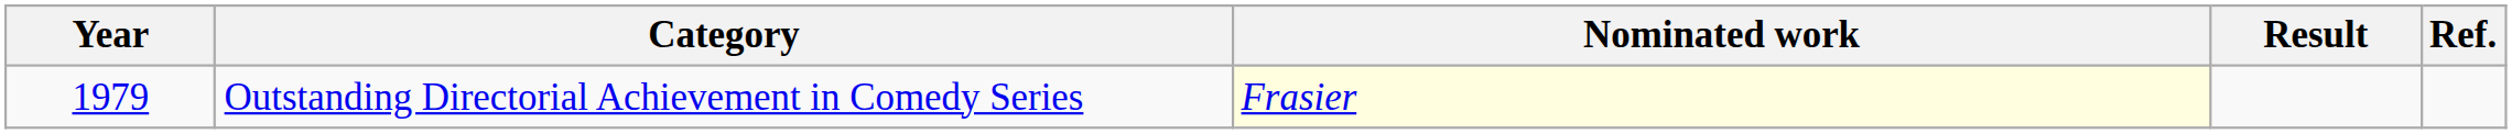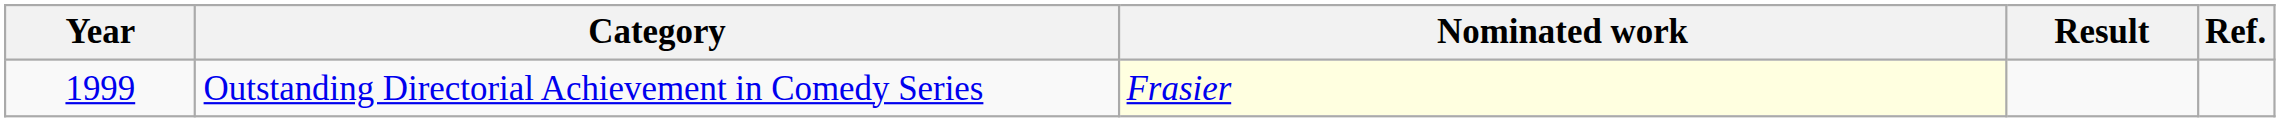 <table class=wikitable>
 <tr>
 <th scope="col" style="width:5em;">Year</th>
 <th scope="col" style="width:26em;">Category</th>
 <th scope="col" style="width:25em;">Nominated work</th>
 <th scope="col" style="width:5em;">Result</th>
 <th>Ref.</th>
 </tr>
 <tr>
-<td style="text-align:center;"><a href='#'>1979</a></td>
+<td style="text-align:center;"><a href='#'>1999</a></td>
 <td><a href='#'>Outstanding Directorial Achievement in Comedy Series</a></td>
 <td style="background: lightyellow;"><em><a href='#'>Frasier</a></em></td>
 <td></td>
 <td></td>
 </tr>
 </table>
